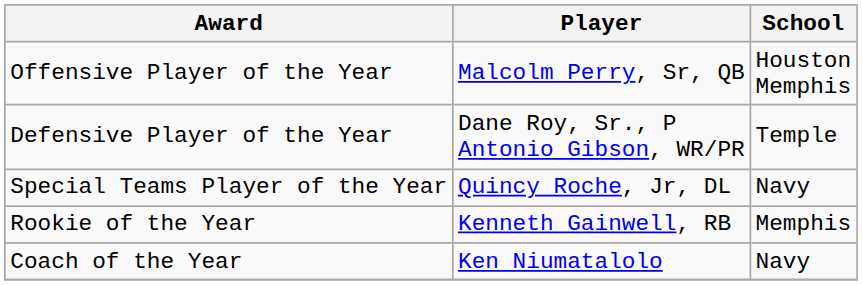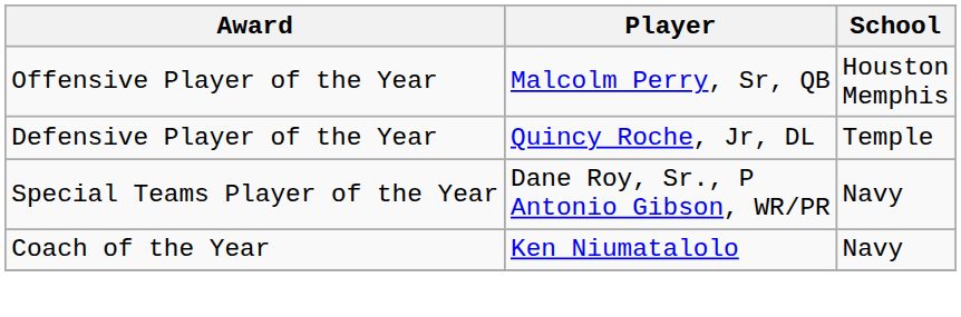 <table class="wikitable" border="0">
 <tr>
 <th>Award</th>
 <th>Player</th>
 <th>School</th>
 </tr>
 <tr>
 <td>Offensive Player of the Year</td>
 <td><a href='#'>Malcolm Perry</a>, Sr, QB</td>
 <td>Houston <br> Memphis</td>
 </tr>
 <tr>
 <td>Defensive Player of the Year</td>
-<td>Dane Roy, Sr., P <br> <a href='#'>Antonio Gibson</a>, WR/PR</td>
+<td><a href='#'>Quincy Roche</a>, Jr, DL</td>
 <td>Temple</td>
 </tr>
 <tr>
 <td>Special Teams Player of the Year</td>
-<td><a href='#'>Quincy Roche</a>, Jr, DL</td>
+<td>Dane Roy, Sr., P <br> <a href='#'>Antonio Gibson</a>, WR/PR</td>
 <td>Navy</td>
-</tr>
-<tr>
-<td>Rookie of the Year</td>
-<td><a href='#'>Kenneth Gainwell</a>, RB</td>
-<td>Memphis</td>
 </tr>
 <tr>
 <td>Coach of the Year</td>
 <td><a href='#'>Ken Niumatalolo</a></td>
 <td>Navy</td>
 </tr>
 <tr>
 </tr>
 </table>
